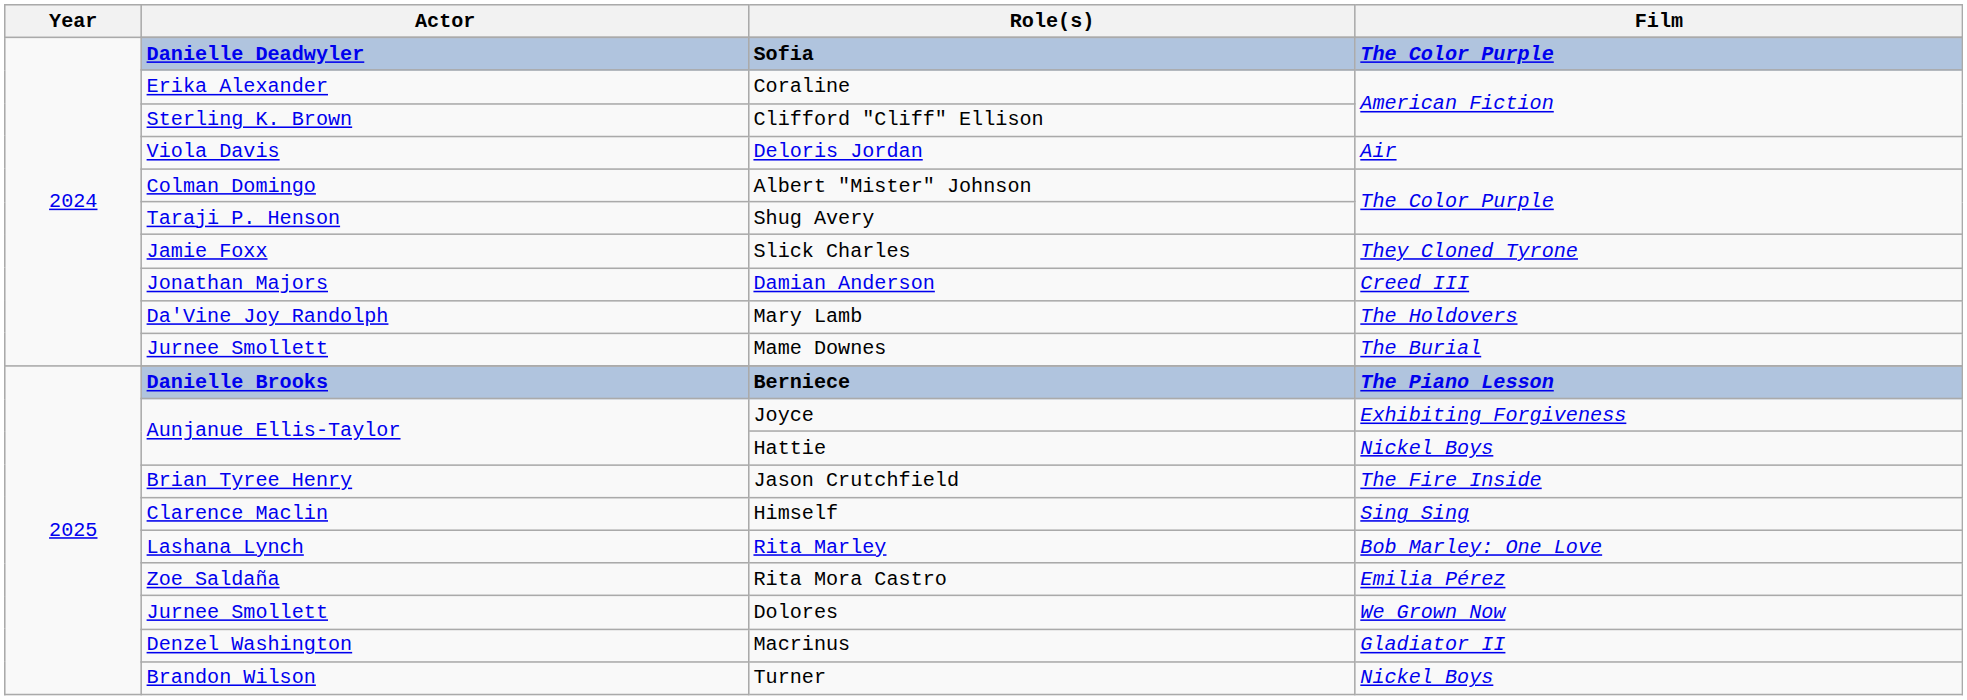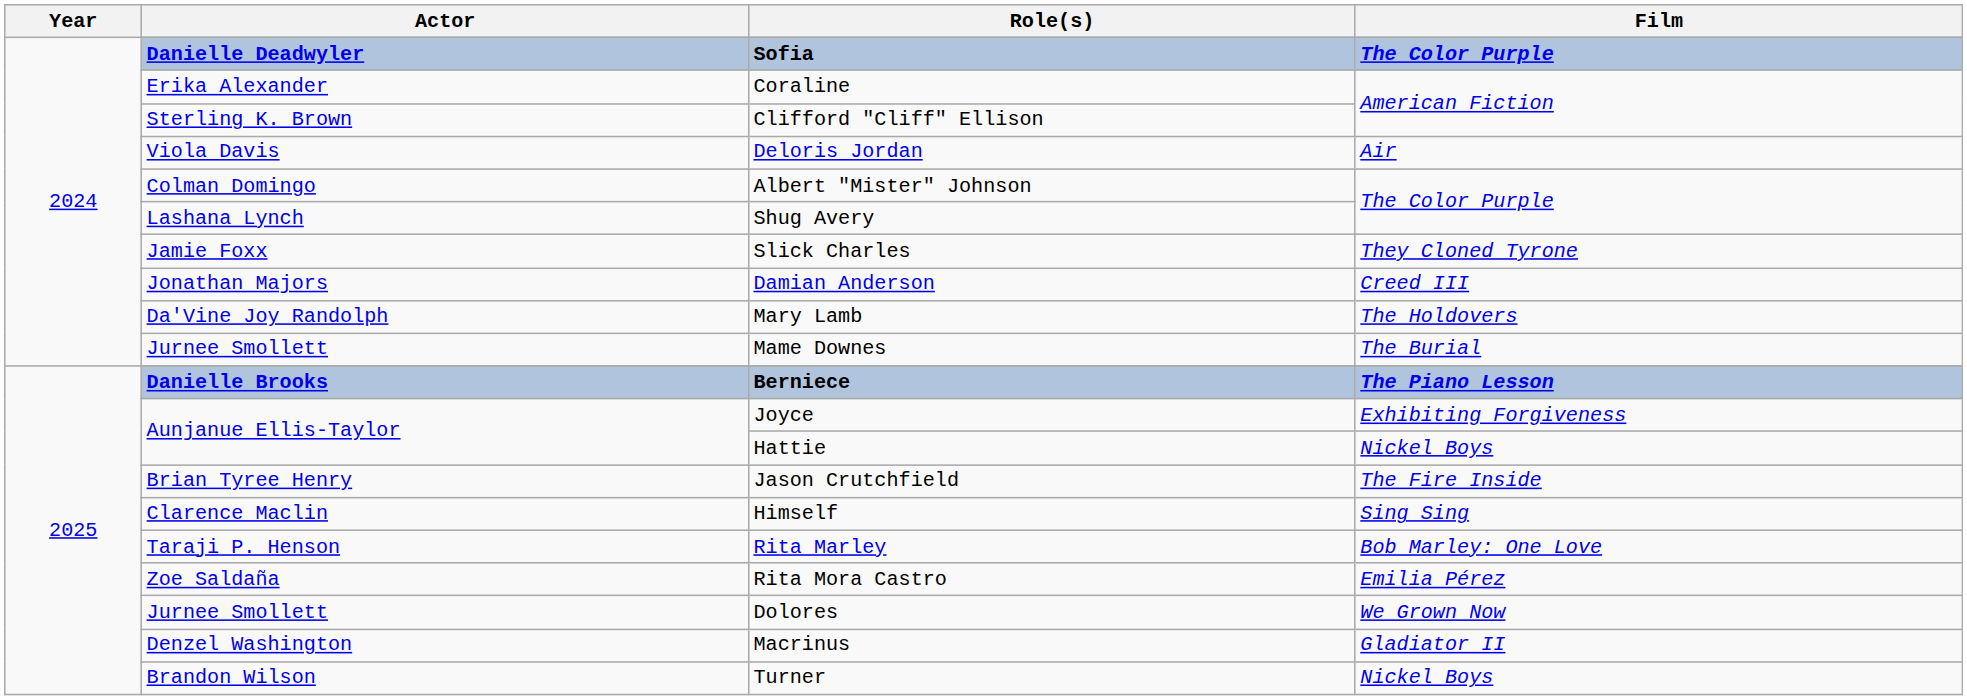 <table class="wikitable" style="width:100%; text-align:left">
 <tr>
 <th style="width:7%;">Year</th>
 <th style="width:31%;">Actor</th>
 <th style="width:31%;">Role(s)</th>
 <th style="width:31%;">Film</th>
 </tr>
 <tr>
 <td rowspan="11" align="center"><a href='#'>2024</a><br></td>
 </tr>
 <tr style="background:#B0C4DE">
 <td><strong><a href='#'>Danielle Deadwyler</a></strong></td>
 <td><strong>Sofia</strong></td>
 <td><strong><em><a href='#'>The Color Purple</a></em></strong></td>
 </tr>
 <tr>
 <td><a href='#'>Erika Alexander</a></td>
 <td>Coraline</td>
 <td rowspan=2><em><a href='#'>American Fiction</a></em></td>
 </tr>
 <tr>
 <td><a href='#'>Sterling K. Brown</a></td>
 <td>Clifford "Cliff" Ellison</td>
 </tr>
 <tr>
 <td><a href='#'>Viola Davis</a></td>
 <td><a href='#'>Deloris Jordan</a></td>
 <td><em><a href='#'>Air</a></em></td>
 </tr>
 <tr>
 <td><a href='#'>Colman Domingo</a></td>
 <td>Albert "Mister" Johnson</td>
 <td rowspan=2><em><a href='#'>The Color Purple</a></em></td>
 </tr>
 <tr>
-<td><a href='#'>Taraji P. Henson</a></td>
+<td><a href='#'>Lashana Lynch</a></td>
 <td>Shug Avery</td>
 </tr>
 <tr>
 <td><a href='#'>Jamie Foxx</a></td>
 <td>Slick Charles</td>
 <td><em><a href='#'>They Cloned Tyrone</a></em></td>
 </tr>
 <tr>
 <td><a href='#'>Jonathan Majors</a></td>
 <td><a href='#'>Damian Anderson</a></td>
 <td><em><a href='#'>Creed III</a></em></td>
 </tr>
 <tr>
 <td><a href='#'>Da'Vine Joy Randolph</a></td>
 <td>Mary Lamb</td>
 <td><em><a href='#'>The Holdovers</a></em></td>
 </tr>
 <tr>
 <td><a href='#'>Jurnee Smollett</a></td>
 <td>Mame Downes</td>
 <td><em><a href='#'>The Burial</a></em></td>
 </tr>
 <tr>
 <td rowspan="11" align="center"><a href='#'>2025</a><br></td>
 </tr>
 <tr style="background:#B0C4DE">
 <td><strong><a href='#'>Danielle Brooks</a></strong></td>
 <td><strong>Berniece</strong></td>
 <td><strong><em><a href='#'>The Piano Lesson</a></em></strong></td>
 </tr>
 <tr>
 <td rowspan=2><a href='#'>Aunjanue Ellis-Taylor</a></td>
 <td>Joyce</td>
 <td><em><a href='#'>Exhibiting Forgiveness</a></em></td>
 </tr>
 <tr>
 <td>Hattie</td>
 <td><em><a href='#'>Nickel Boys</a></em></td>
 </tr>
 <tr>
 <td><a href='#'>Brian Tyree Henry</a></td>
 <td>Jason Crutchfield</td>
 <td><em><a href='#'>The Fire Inside</a></em></td>
 </tr>
 <tr>
 <td><a href='#'>Clarence Maclin</a></td>
 <td>Himself</td>
 <td><em><a href='#'>Sing Sing</a></em></td>
 </tr>
 <tr>
-<td><a href='#'>Lashana Lynch</a></td>
+<td><a href='#'>Taraji P. Henson</a></td>
 <td><a href='#'>Rita Marley</a></td>
 <td><em><a href='#'>Bob Marley: One Love</a></em></td>
 </tr>
 <tr>
 <td><a href='#'>Zoe Saldaña</a></td>
 <td>Rita Mora Castro</td>
 <td><em><a href='#'>Emilia Pérez</a></em></td>
 </tr>
 <tr>
 <td><a href='#'>Jurnee Smollett</a></td>
 <td>Dolores</td>
 <td><em><a href='#'>We Grown Now</a></em></td>
 </tr>
 <tr>
 <td><a href='#'>Denzel Washington</a></td>
 <td>Macrinus</td>
 <td><em><a href='#'>Gladiator II</a></em></td>
 </tr>
 <tr>
 <td><a href='#'>Brandon Wilson</a></td>
 <td>Turner</td>
 <td><em><a href='#'>Nickel Boys</a></em></td>
 </tr>
 </table>
